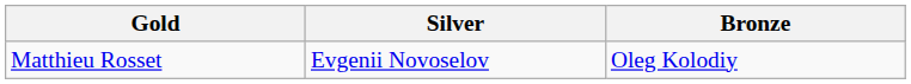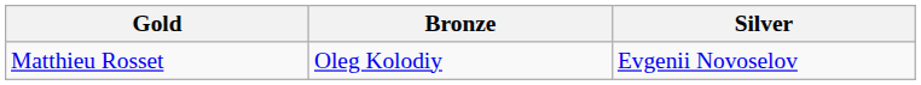 <table class="wikitable">
 <tr>
 <th width=200 bgcolor=gold>Gold</th>
+<th width=200 bgcolor=CC9966>Bronze</th>
 <th width=200 bgcolor=silver>Silver</th>
-<th width=200 bgcolor=CC9966>Bronze</th>
 </tr>
 <tr>
 <td><a href='#'>Matthieu Rosset</a> <br> </td>
+<td><a href='#'>Oleg Kolodiy</a> <br> </td>
 <td><a href='#'>Evgenii Novoselov</a> <br> </td>
-<td><a href='#'>Oleg Kolodiy</a> <br> </td>
 </tr>
 </table>
